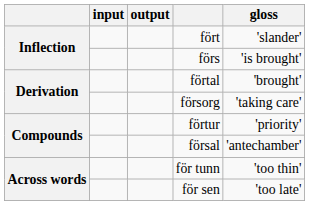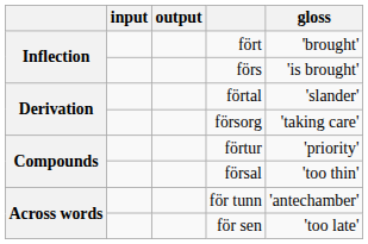 <table class="wikitable" style="text-align: right;">
 <tr>
 <th></th>
 <th>input</th>
 <th>output</th>
 <th></th>
 <th>gloss</th>
 </tr>
 <tr>
 <th rowspan="2">Inflection</th>
 <td></td>
 <td></td>
 <td>fört</td>
-<td>'slander'</td>
+<td>'brought' </td>
 </tr>
 <tr>
 <td></td>
 <td></td>
 <td>förs</td>
 <td>'is brought' </td>
 </tr>
 <tr>
 <th rowspan="2">Derivation</th>
 <td></td>
 <td></td>
 <td>förtal</td>
-<td>'brought' </td>
+<td>'slander'</td>
 </tr>
 <tr>
 <td></td>
 <td></td>
 <td>försorg</td>
 <td>'taking care'</td>
 </tr>
 <tr>
 <th rowspan="2">Compounds</th>
 <td></td>
 <td></td>
 <td>förtur</td>
 <td>'priority'</td>
 </tr>
 <tr>
 <td></td>
 <td></td>
 <td>försal</td>
-<td>'antechamber'</td>
+<td>'too thin'</td>
 </tr>
 <tr>
 <th rowspan="2">Across words</th>
 <td></td>
 <td></td>
 <td>för tunn</td>
-<td>'too thin'</td>
+<td>'antechamber'</td>
 </tr>
 <tr>
 <td></td>
 <td></td>
 <td>för sen</td>
 <td>'too late'</td>
 </tr>
 </table>
